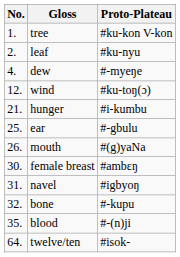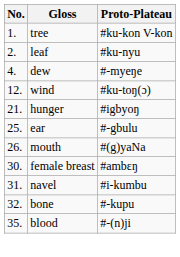 <table class="wikitable sortable">
 <tr>
 <th>No.</th>
 <th>Gloss</th>
 <th>Proto-Plateau</th>
 </tr>
 <tr>
 <td>1.</td>
 <td>tree</td>
 <td>#ku-kon V-kon</td>
 </tr>
 <tr>
 <td>2.</td>
 <td>leaf</td>
 <td>#ku-nyu</td>
 </tr>
 <tr>
 <td>4.</td>
 <td>dew</td>
 <td>#-myeŋe</td>
 </tr>
 <tr>
 <td>12.</td>
 <td>wind</td>
 <td>#ku-toŋ(ɔ)</td>
 </tr>
 <tr>
 <td>21.</td>
 <td>hunger</td>
-<td>#i-kumbu</td>
+<td>#igbyoŋ</td>
 </tr>
 <tr>
 <td>25.</td>
 <td>ear</td>
 <td>#-gbulu</td>
 </tr>
 <tr>
 <td>26.</td>
 <td>mouth</td>
 <td>#(g)yaNa</td>
 </tr>
 <tr>
 <td>30.</td>
 <td>female breast</td>
 <td>#ambɛŋ</td>
 </tr>
 <tr>
 <td>31.</td>
 <td>navel</td>
-<td>#igbyoŋ</td>
+<td>#i-kumbu</td>
 </tr>
 <tr>
 <td>32.</td>
 <td>bone</td>
 <td>#-kupu</td>
 </tr>
 <tr>
 <td>35.</td>
 <td>blood</td>
 <td>#-(n)ji</td>
 </tr>
-<tr>
-<td>64.</td>
-<td>twelve/ten</td>
-<td>#isok-</td>
-</tr>
 </table>
